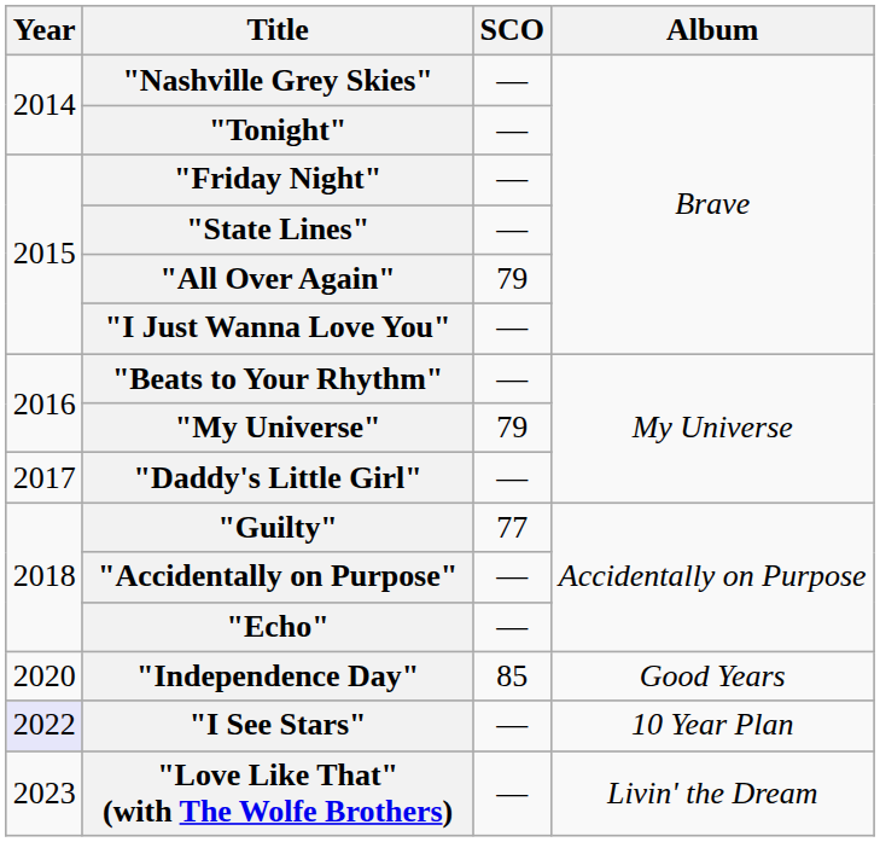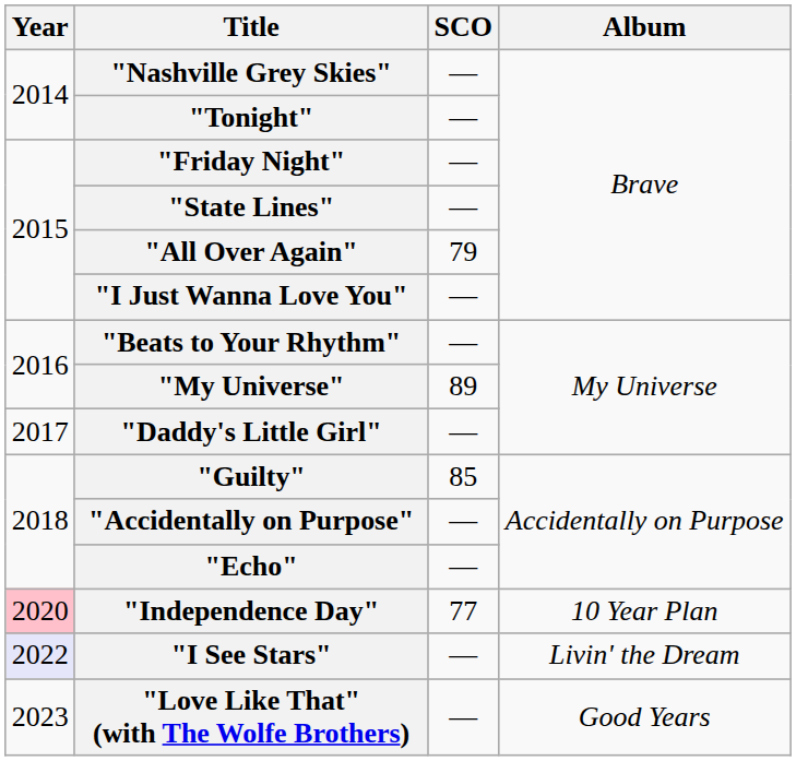 <table class="wikitable plainrowheaders" style="text-align:center;">
 <tr>
 <th scope="col" style="width:1em;">Year</th>
 <th scope="col" style="width:12em;">Title</th>
 <th scope="col">SCO</th>
 <th scope="col">Album</th>
 </tr>
 <tr>
 <td rowspan="2">2014</td>
 <th scope="row">"Nashville Grey Skies"</th>
 <td>—</td>
 <td rowspan="6"><em>Brave</em></td>
 </tr>
 <tr>
 <th scope="row">"Tonight"</th>
 <td>—</td>
 </tr>
 <tr>
 <td rowspan="4">2015</td>
 <th scope="row">"Friday Night"</th>
 <td>—</td>
 </tr>
 <tr>
 <th scope="row">"State Lines"</th>
 <td>—</td>
 </tr>
 <tr>
 <th scope="row">"All Over Again"</th>
 <td>79</td>
 </tr>
 <tr>
 <th scope="row">"I Just Wanna Love You"</th>
 <td>—</td>
 </tr>
 <tr>
 <td rowspan="2">2016</td>
 <th scope="row">"Beats to Your Rhythm"</th>
 <td>—</td>
 <td rowspan="3"><em>My Universe</em></td>
 </tr>
 <tr>
 <th scope="row">"My Universe"</th>
-<td>79</td>
+<td>89</td>
 </tr>
 <tr>
 <td>2017</td>
 <th scope="row">"Daddy's Little Girl"</th>
 <td>—</td>
 </tr>
 <tr>
 <td rowspan="3">2018</td>
 <th scope="row">"Guilty"</th>
-<td>77<br></td>
+<td>85<br></td>
 <td rowspan="3"><em>Accidentally on Purpose</em></td>
 </tr>
 <tr>
 <th scope="row">"Accidentally on Purpose"</th>
 <td>—</td>
 </tr>
 <tr>
 <th scope="row">"Echo"</th>
 <td>—</td>
 </tr>
 <tr>
-<td>2020</td>
+<td style="background: pink;">2020</td>
 <th scope="row">"Independence Day"</th>
-<td>85<br></td>
-<td><em>Good Years</em></td>
+<td>77<br></td>
+<td><em>10 Year Plan</em></td>
 </tr>
 <tr>
 <td style="background: lavender;">2022</td>
 <th scope="row">"I See Stars"</th>
 <td>—</td>
-<td><em>10 Year Plan</em></td>
+<td><em>Livin' the Dream</em></td>
 </tr>
 <tr>
 <td>2023</td>
 <th scope="row">"Love Like That" <br> (with <a href='#'>The Wolfe Brothers</a>)</th>
 <td>—</td>
-<td><em>Livin' the Dream</em></td>
+<td><em>Good Years</em></td>
 </tr>
 </table>
